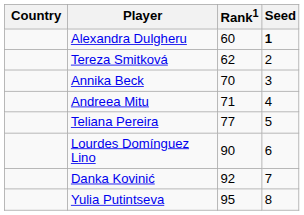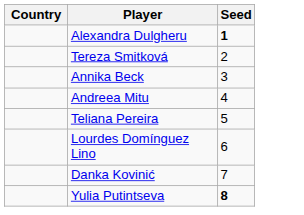 <table class="sortable wikitable">
 <tr>
 <th width="70">Country</th>
 <th width="175">Player</th>
-<th>Rank<sup>1</sup></th>
 <th>Seed</th>
 </tr>
 <tr>
 <td></td>
 <td><a href='#'>Alexandra Dulgheru</a></td>
-<td>60</td>
 <td><strong>1</strong></td>
 </tr>
 <tr>
 <td></td>
 <td><a href='#'>Tereza Smitková</a></td>
-<td>62</td>
 <td>2</td>
 </tr>
 <tr>
 <td></td>
 <td><a href='#'>Annika Beck</a></td>
-<td>70</td>
 <td>3</td>
 </tr>
 <tr>
 <td></td>
 <td><a href='#'>Andreea Mitu</a></td>
-<td>71</td>
 <td>4</td>
 </tr>
 <tr>
 <td></td>
 <td><a href='#'>Teliana Pereira</a></td>
-<td>77</td>
 <td>5</td>
 </tr>
 <tr>
 <td></td>
 <td><a href='#'>Lourdes Domínguez Lino</a></td>
-<td>90</td>
 <td>6</td>
 </tr>
 <tr>
 <td></td>
 <td><a href='#'>Danka Kovinić</a></td>
-<td>92</td>
 <td>7</td>
 </tr>
 <tr>
 <td></td>
 <td><a href='#'>Yulia Putintseva</a></td>
-<td>95</td>
-<td>8</td>
+<td><strong>8</strong></td>
 </tr>
 </table>
